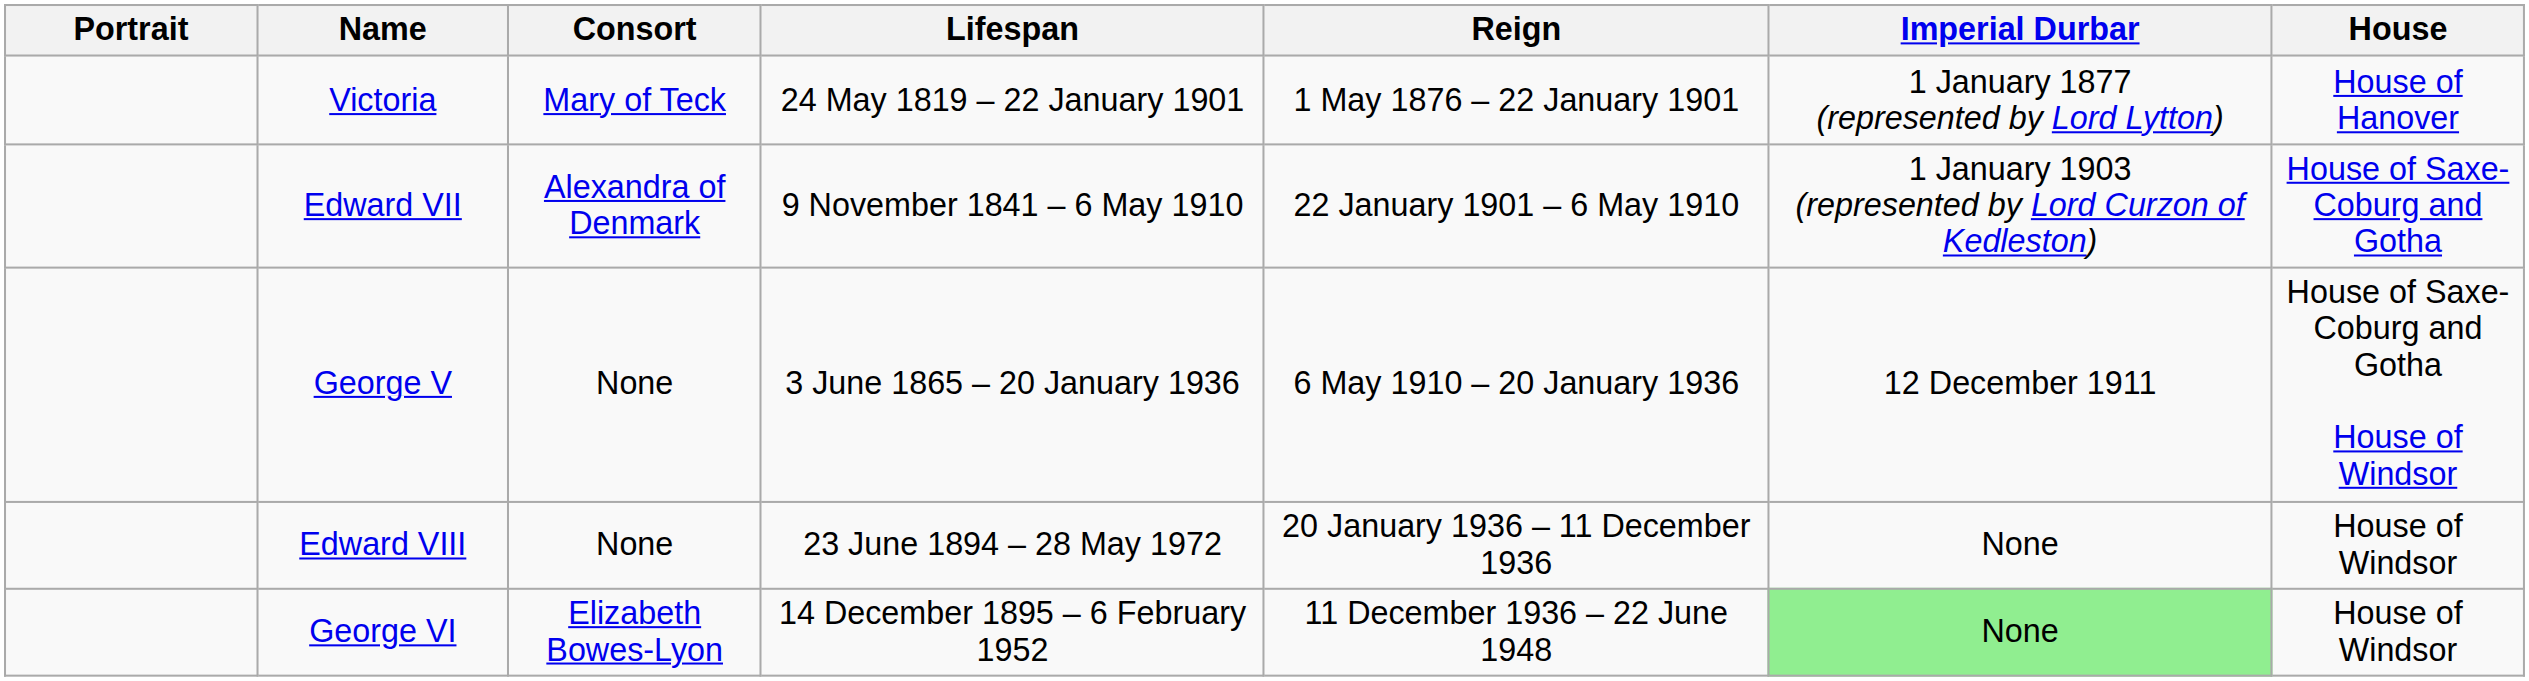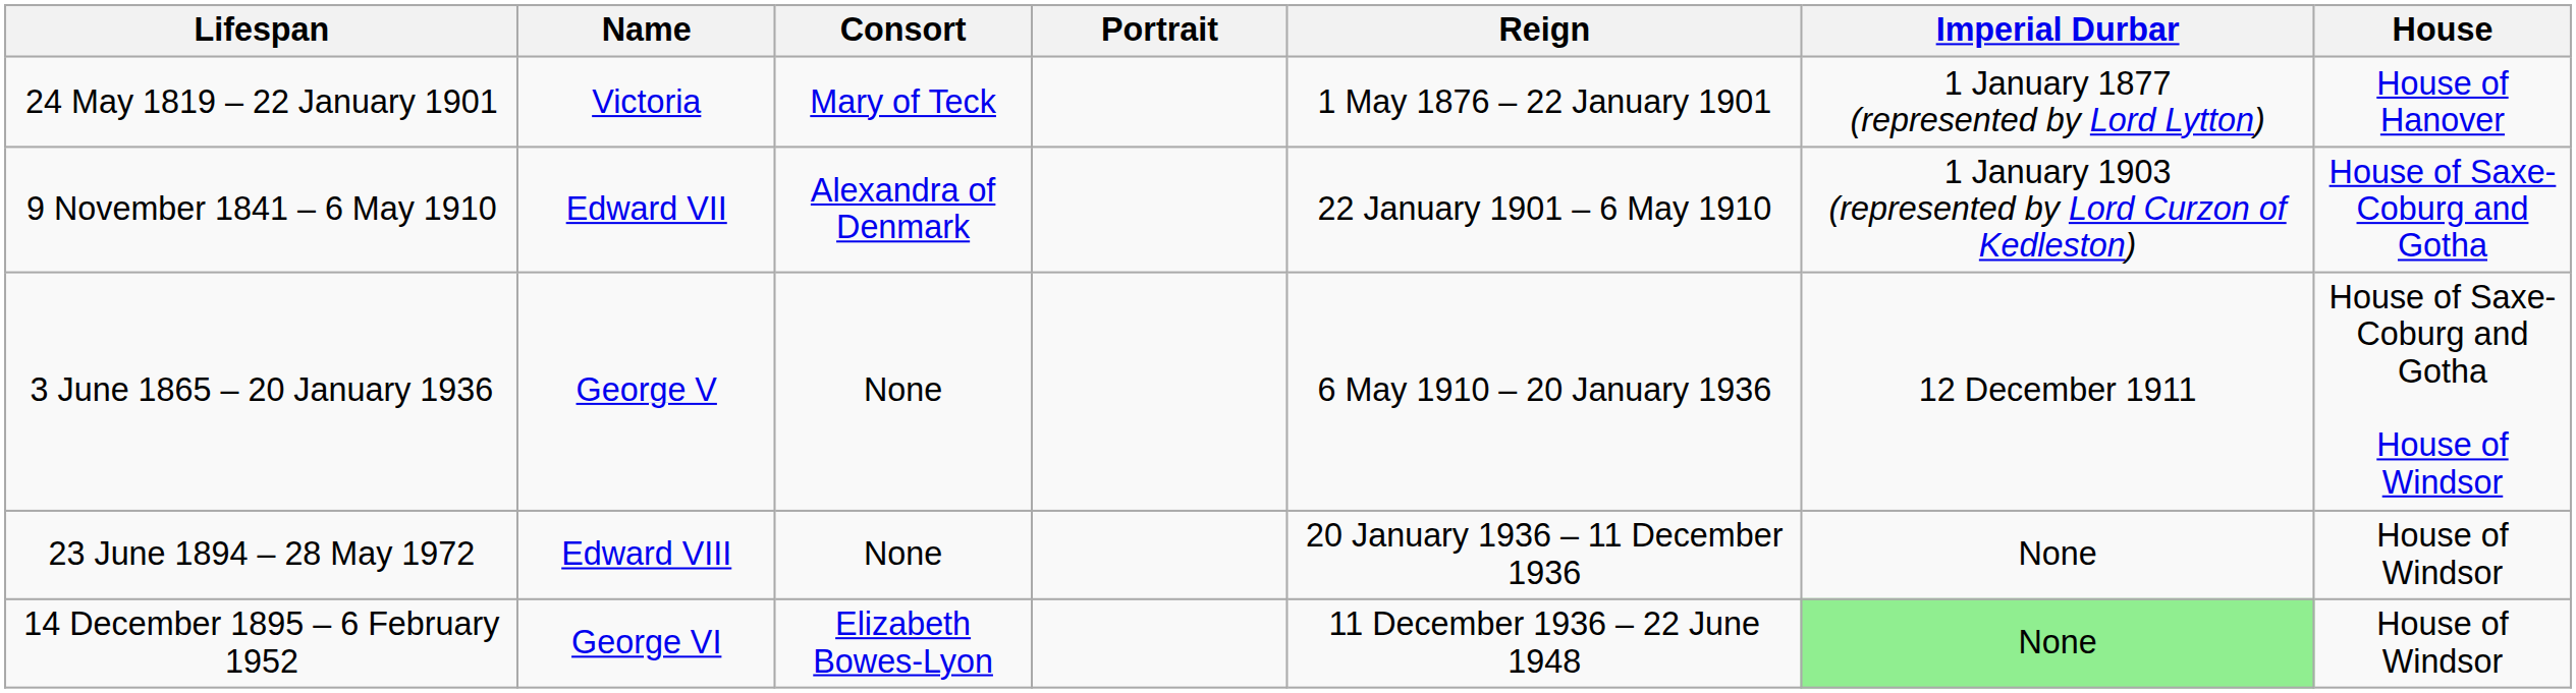 <table class="wikitable" style="clear:right; text-align:center">
 <tr>
-<th width=10%>Portrait</th>
+<th width=20%>Lifespan</th>
 <th width=10%>Name</th>
 <th width=10%>Consort</th>
-<th width=20%>Lifespan</th>
+<th width=10%>Portrait</th>
 <th width=20%>Reign</th>
 <th width=20%><a href='#'>Imperial Durbar</a></th>
 <th width=20%>House</th>
 </tr>
 <tr>
-<td></td>
+<td>24 May 1819 – 22 January 1901</td>
 <td><a href='#'>Victoria</a></td>
 <td><a href='#'>Mary of Teck</a></td>
-<td>24 May 1819 – 22 January 1901</td>
+<td></td>
 <td>1 May 1876 – 22 January 1901</td>
 <td>1 January 1877<br><em>(represented by <a href='#'>Lord Lytton</a>)</em></td>
 <td><a href='#'>House of Hanover</a></td>
 </tr>
 <tr>
-<td></td>
+<td>9 November 1841 – 6 May 1910</td>
 <td><a href='#'>Edward VII</a></td>
 <td><a href='#'>Alexandra of Denmark</a></td>
-<td>9 November 1841 – 6 May 1910</td>
+<td></td>
 <td>22 January 1901 – 6 May 1910</td>
 <td>1 January 1903<br><em>(represented by <a href='#'>Lord Curzon of Kedleston</a>)</em></td>
 <td><a href='#'>House of Saxe-Coburg and Gotha</a></td>
 </tr>
 <tr>
-<td></td>
+<td>3 June 1865 – 20 January 1936</td>
 <td><a href='#'>George V</a></td>
 <td>None</td>
-<td>3 June 1865 – 20 January 1936</td>
+<td></td>
 <td>6 May 1910 – 20 January 1936</td>
 <td>12 December 1911</td>
 <td>House of Saxe-Coburg and Gotha<br><br><a href='#'>House of Windsor</a><br></td>
 </tr>
 <tr>
-<td></td>
+<td>23 June 1894 – 28 May 1972</td>
 <td><a href='#'>Edward VIII</a></td>
 <td>None</td>
-<td>23 June 1894 – 28 May 1972</td>
+<td></td>
 <td>20 January 1936 – 11 December 1936</td>
 <td>None</td>
 <td>House of Windsor</td>
 </tr>
 <tr>
-<td></td>
+<td>14 December 1895 – 6 February 1952</td>
 <td><a href='#'>George VI</a></td>
 <td><a href='#'>Elizabeth Bowes-Lyon</a></td>
-<td>14 December 1895 – 6 February 1952</td>
+<td></td>
 <td>11 December 1936 – 22 June 1948</td>
 <td style="background: lightgreen;">None</td>
 <td>House of Windsor</td>
 </tr>
 </table>
